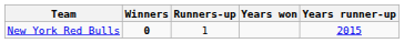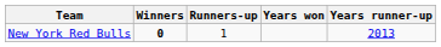 <table class="wikitable" style="text-align: center">
 <tr>
 <th>Team</th>
 <th>Winners</th>
 <th>Runners-up</th>
 <th class="unsortable">Years won</th>
 <th class="unsortable">Years runner-up</th>
 </tr>
 <tr>
 <td align=left><a href='#'>New York Red Bulls</a></td>
 <td><strong>0</strong></td>
 <td>1</td>
 <td></td>
-<td><a href='#'>2015</a></td>
+<td><a href='#'>2013</a></td>
 </tr>
 </table>
